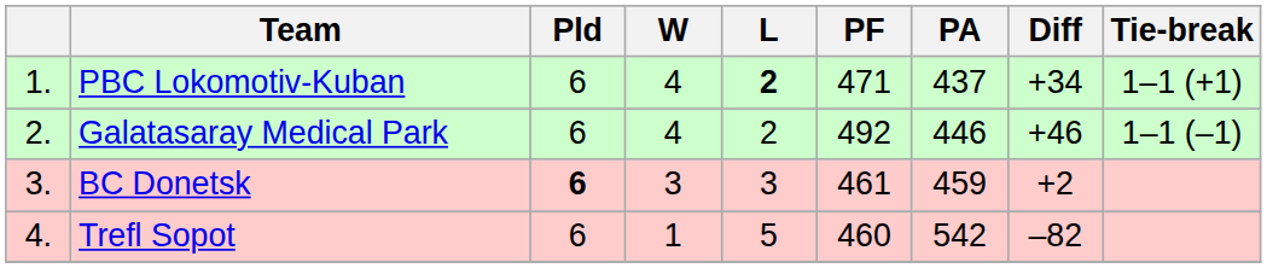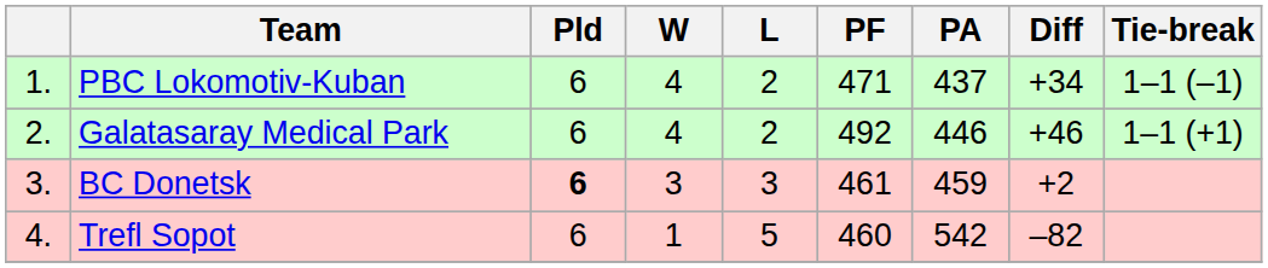 <table class="wikitable" style="text-align:center">
 <tr>
 <th width=25></th>
 <th width=220>Team</th>
 <th width=40>Pld</th>
 <th width=40>W</th>
 <th width=40>L</th>
 <th width=40>PF</th>
 <th width=40>PA</th>
 <th width=40>Diff</th>
 <th>Tie-break</th>
 </tr>
 <tr style="background: #ccffcc;">
 <td>1.</td>
 <td align=left> <a href='#'>PBC Lokomotiv-Kuban</a></td>
 <td>6</td>
 <td>4</td>
-<td><strong>2</strong></td>
+<td>2</td>
 <td>471</td>
 <td>437</td>
 <td>+34</td>
-<td>1–1 (+1)</td>
+<td>1–1 (–1)</td>
 </tr>
 <tr style="background: #ccffcc;">
 <td>2.</td>
 <td align=left> <a href='#'>Galatasaray Medical Park</a></td>
 <td>6</td>
 <td>4</td>
 <td>2</td>
 <td>492</td>
 <td>446</td>
 <td>+46</td>
-<td>1–1 (–1)</td>
+<td>1–1 (+1)</td>
 </tr>
 <tr style="background:#ffcccc;">
 <td>3.</td>
 <td align=left> <a href='#'>BC Donetsk</a></td>
 <td><strong>6</strong></td>
 <td>3</td>
 <td>3</td>
 <td>461</td>
 <td>459</td>
 <td>+2</td>
 <td></td>
 </tr>
 <tr style="background:#ffcccc;">
 <td>4.</td>
 <td align=left> <a href='#'>Trefl Sopot</a></td>
 <td>6</td>
 <td>1</td>
 <td>5</td>
 <td>460</td>
 <td>542</td>
 <td>–82</td>
 <td></td>
 </tr>
 <tr>
 </tr>
 </table>
